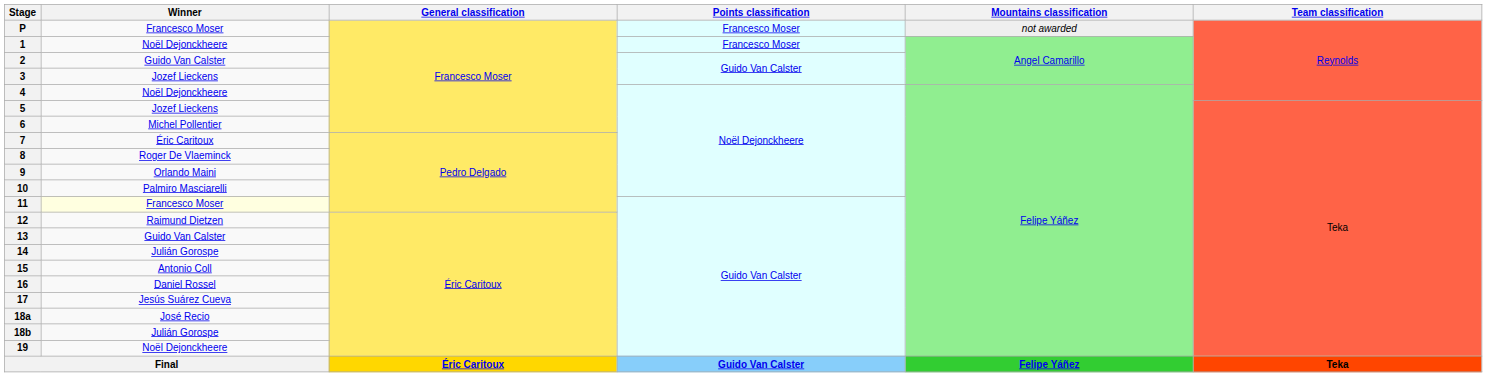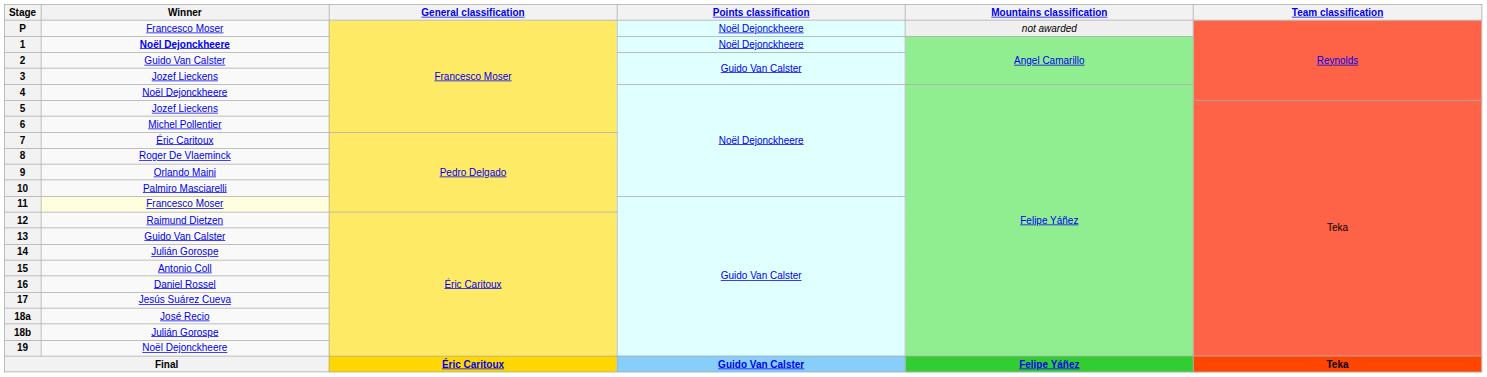 <table class="wikitable" style="text-align: center; font-size:smaller;">
 <tr style="background:#efefef;">
 <th style="width:1%;">Stage</th>
 <th style="width:15%;">Winner</th>
 <th style="width:15%;"><a href='#'>General classification</a><br></th>
 <th style="width:15%;"><a href='#'>Points classification</a><br></th>
 <th style="width:15%;"><a href='#'>Mountains classification</a><br></th>
 <th style="width:15%;"><a href='#'>Team classification</a></th>
 </tr>
 <tr>
 <th>P</th>
 <td><a href='#'>Francesco Moser</a></td>
 <td style="background:#FFEA66;" rowspan="7"><a href='#'>Francesco Moser</a></td>
-<td style="background:lightcyan;" rowspan="1"><a href='#'>Francesco Moser</a></td>
+<td style="background:lightcyan;" rowspan="1"><a href='#'>Noël Dejonckheere</a></td>
 <td style="background:#EFEFEF;" rowspan="1"><em>not awarded</em></td>
 <td style="background:#FF6347;" rowspan="5"><a href='#'>Reynolds</a></td>
 </tr>
 <tr>
 <th>1</th>
-<td><a href='#'>Noël Dejonckheere</a></td>
-<td style="background:lightcyan;" rowspan="1"><a href='#'>Francesco Moser</a></td>
+<td><strong><a href='#'>Noël Dejonckheere</a></strong></td>
+<td style="background:lightcyan;" rowspan="1"><a href='#'>Noël Dejonckheere</a></td>
 <td style="background:lightgreen;" rowspan="3"><a href='#'>Angel Camarillo</a></td>
 </tr>
 <tr>
 <th>2</th>
 <td><a href='#'>Guido Van Calster</a></td>
 <td style="background:lightcyan;" rowspan="2"><a href='#'>Guido Van Calster</a></td>
 </tr>
 <tr>
 <th>3</th>
 <td><a href='#'>Jozef Lieckens</a></td>
 </tr>
 <tr>
 <th>4</th>
 <td><a href='#'>Noël Dejonckheere</a></td>
 <td style="background:lightcyan;" rowspan="7"><a href='#'>Noël Dejonckheere</a></td>
 <td style="background:lightgreen;" rowspan="17"><a href='#'>Felipe Yáñez</a></td>
 </tr>
 <tr>
 <th>5</th>
 <td><a href='#'>Jozef Lieckens</a></td>
 <td style="background:#FF6347;" rowspan="16">Teka</td>
 </tr>
 <tr>
 <th>6</th>
 <td><a href='#'>Michel Pollentier</a></td>
 </tr>
 <tr>
 <th>7</th>
 <td><a href='#'>Éric Caritoux</a></td>
 <td style="background:#FFEA66;" rowspan="5"><a href='#'>Pedro Delgado</a></td>
 </tr>
 <tr>
 <th>8</th>
 <td><a href='#'>Roger De Vlaeminck</a></td>
 </tr>
 <tr>
 <th>9</th>
 <td><a href='#'>Orlando Maini</a></td>
 </tr>
 <tr>
 <th>10</th>
 <td><a href='#'>Palmiro Masciarelli</a></td>
 </tr>
 <tr>
 <th>11</th>
 <td style="background: lightyellow;"><a href='#'>Francesco Moser</a></td>
 <td style="background:lightcyan;" rowspan="10"><a href='#'>Guido Van Calster</a></td>
 </tr>
 <tr>
 <th>12</th>
 <td><a href='#'>Raimund Dietzen</a></td>
 <td style="background:#FFEA66;" rowspan="9"><a href='#'>Éric Caritoux</a></td>
 </tr>
 <tr>
 <th>13</th>
 <td><a href='#'>Guido Van Calster</a></td>
 </tr>
 <tr>
 <th>14</th>
 <td><a href='#'>Julián Gorospe</a></td>
 </tr>
 <tr>
 <th>15</th>
 <td><a href='#'>Antonio Coll</a></td>
 </tr>
 <tr>
 <th>16</th>
 <td><a href='#'>Daniel Rossel</a></td>
 </tr>
 <tr>
 <th>17</th>
 <td><a href='#'>Jesús Suárez Cueva</a></td>
 </tr>
 <tr>
 <th>18a</th>
 <td><a href='#'>José Recio</a></td>
 </tr>
 <tr>
 <th>18b</th>
 <td><a href='#'>Julián Gorospe</a></td>
 </tr>
 <tr>
 <th>19</th>
 <td><a href='#'>Noël Dejonckheere</a></td>
 </tr>
 <tr>
 <th colspan=2><strong>Final</strong></th>
 <th style="background:gold;"><strong><a href='#'>Éric Caritoux</a></strong></th>
 <th style="background:LightSkyBlue;"><strong><a href='#'>Guido Van Calster</a></strong></th>
 <th style="background:#32CD32;"><strong><a href='#'>Felipe Yáñez</a></strong></th>
 <th style="background:#FF4500;" rowspan="1"><strong>Teka</strong></th>
 </tr>
 </table>
